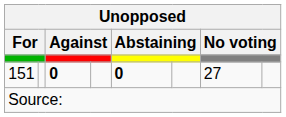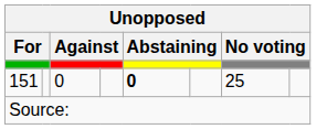 <table class=wikitable style=text-align:right->
 <tr>
 <th colspan=8 style=text-align:center>Unopposed</th>
 </tr>
 <tr>
 <th colspan=2>For</th>
 <th colspan=2>Against</th>
 <th colspan=2>Abstaining</th>
 <th colspan=2>No voting</th>
 </tr>
 <tr>
 <th colspan=2 style="background-color: #00b300"></th>
 <th colspan=2 style="background-color: #ff0000"></th>
 <th colspan=2 style="background-color: #ffff00"></th>
 <th colspan=2 style="background-color: #808080"></th>
 </tr>
 <tr>
 <td>151</td>
 <td></td>
-<td><strong>0</strong></td>
+<td>0</td>
 <td></td>
 <td><strong>0</strong></td>
 <td></td>
-<td>27</td>
+<td>25</td>
 <td></td>
 </tr>
 <tr>
 <td style="text-align:left;" colspan=8>Source:</td>
 </tr>
 </table>
